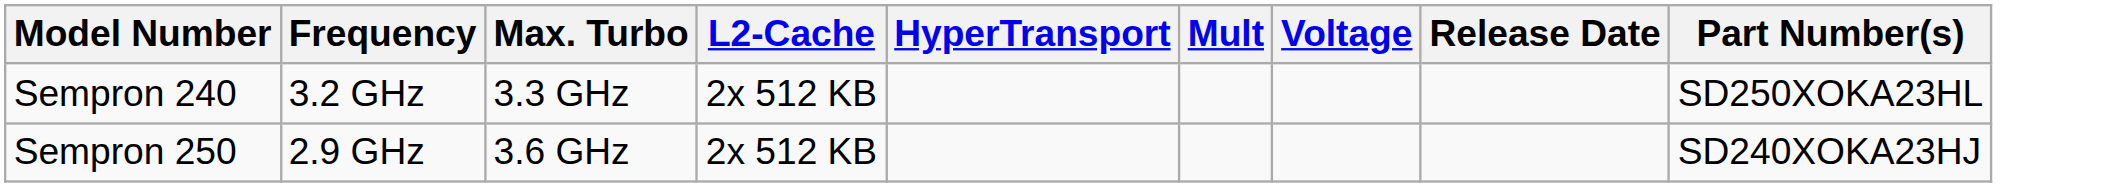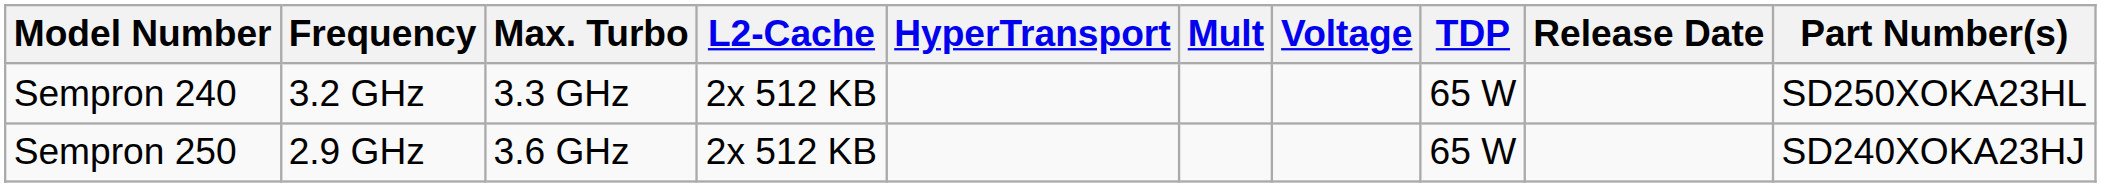 <table class="wikitable">
 <tr>
 <th>Model Number</th>
 <th>Frequency</th>
 <th>Max. Turbo</th>
 <th><a href='#'>L2-Cache</a></th>
 <th><a href='#'>HyperTransport</a></th>
 <th><a href='#'>Mult</a></th>
 <th><a href='#'>Voltage</a></th>
+<th><a href='#'>TDP</a></th>
 <th>Release Date</th>
 <th>Part Number(s)</th>
 </tr>
 <tr>
 <td>Sempron 240</td>
 <td>3.2 GHz</td>
 <td>3.3 GHz</td>
 <td>2x 512 KB</td>
 <td></td>
 <td></td>
 <td></td>
+<td>65 W</td>
 <td></td>
 <td>SD250XOKA23HL</td>
 </tr>
 <tr>
 <td>Sempron 250</td>
 <td>2.9 GHz</td>
 <td>3.6 GHz</td>
 <td>2x 512 KB</td>
 <td></td>
 <td></td>
 <td></td>
+<td>65 W</td>
 <td></td>
 <td>SD240XOKA23HJ</td>
 </tr>
 </table>
